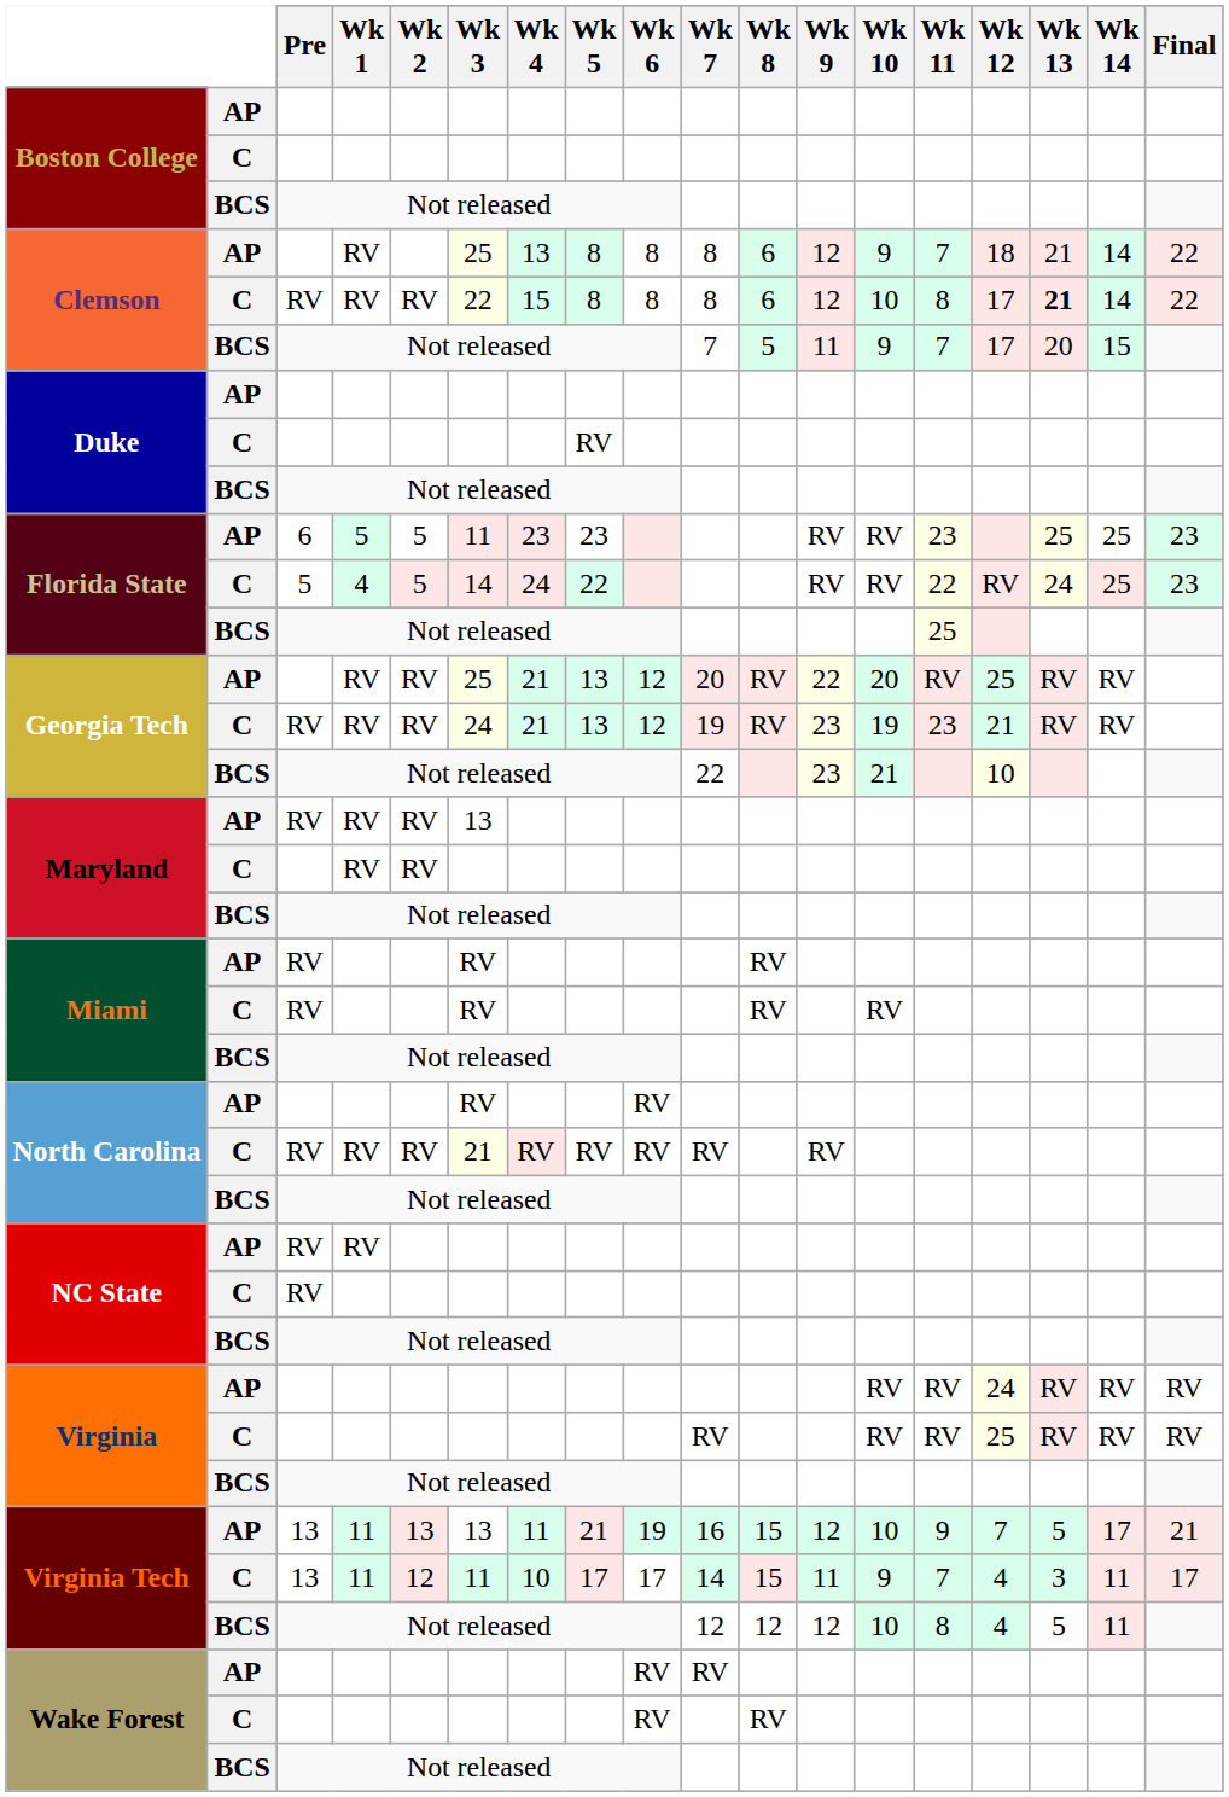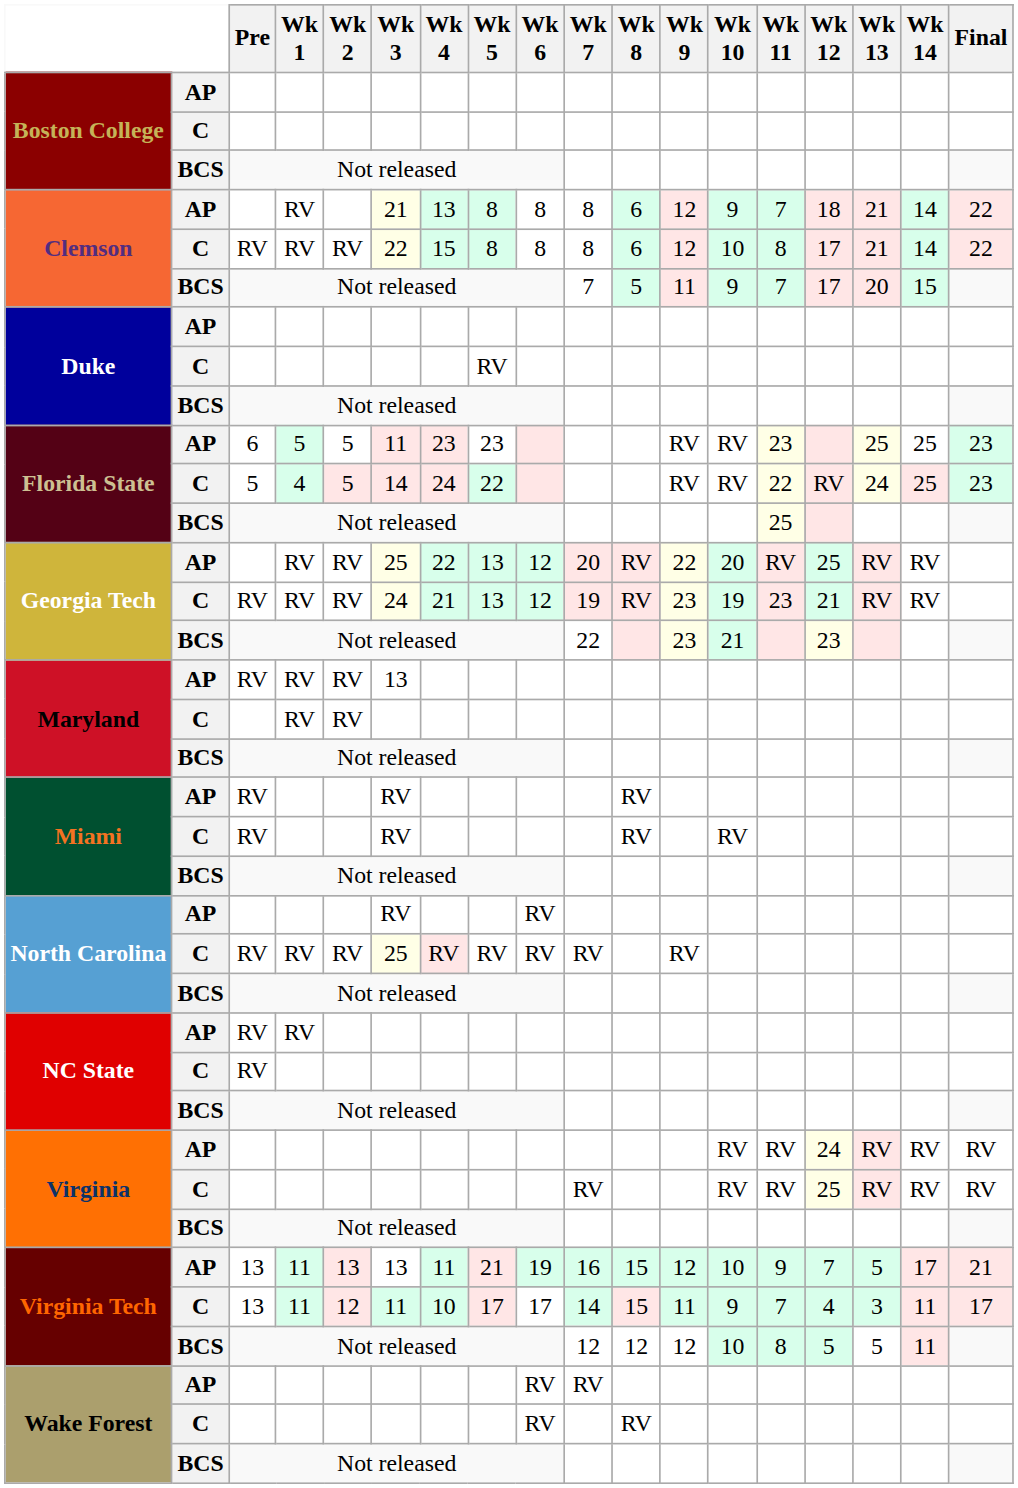 <table class="wikitable" style="white-space:nowrap;font-size:90%;">
 <tr>
 <th colspan=2 style="background:white; border-top-style:hidden; border-left-style:hidden;"> </th>
 <th>Pre</th>
 <th>Wk<br>1</th>
 <th>Wk<br>2</th>
 <th>Wk<br>3</th>
 <th>Wk<br>4</th>
 <th>Wk<br>5</th>
 <th>Wk<br>6</th>
 <th>Wk<br>7</th>
 <th>Wk<br>8</th>
 <th>Wk<br>9</th>
 <th>Wk<br>10</th>
 <th>Wk<br>11</th>
 <th>Wk<br>12</th>
 <th>Wk<br>13</th>
 <th>Wk<br>14</th>
 <th>Final</th>
 </tr>
 <tr "text-align:center;">
 <th rowspan=3 style="background:#8B0000; color:#C5B358;"><strong>Boston College</strong></th>
 <th>AP</th>
 <td style="background:#FFF;"></td>
 <td style="background:#FFF;"></td>
 <td style="background:#FFF;"></td>
 <td style="background:#FFF;"></td>
 <td style="background:#FFF;"></td>
 <td style="background:#FFF;"></td>
 <td style="background:#FFF;"></td>
 <td style="background:#FFF;"></td>
 <td style="background:#FFF;"></td>
 <td style="background:#FFF;"></td>
 <td style="background:#FFF;"></td>
 <td style="background:#FFF;"></td>
 <td style="background:#FFF;"></td>
 <td style="background:#FFF;"></td>
 <td style="background:#FFF;"></td>
 <td style="background:#FFF;"></td>
 </tr>
 <tr style="text-align:center;">
 <th>C</th>
 <td style="background:#FFF;"></td>
 <td style="background:#FFF;"></td>
 <td style="background:#FFF;"></td>
 <td style="background:#FFF;"></td>
 <td style="background:#FFF;"></td>
 <td style="background:#FFF;"></td>
 <td style="background:#FFF;"></td>
 <td style="background:#FFF;"></td>
 <td style="background:#FFF;"></td>
 <td style="background:#FFF;"></td>
 <td style="background:#FFF;"></td>
 <td style="background:#FFF;"></td>
 <td style="background:#FFF;"></td>
 <td style="background:#FFF;"></td>
 <td style="background:#FFF;"></td>
 <td style="background:#FFF;"></td>
 </tr>
 <tr style="text-align:center;">
 <th>BCS</th>
 <td colspan=7 align=center>Not released</td>
 <td style="background:#FFF;"> </td>
 <td style="background:#FFF;"></td>
 <td style="background:#FFF;"></td>
 <td style="background:#FFF;"></td>
 <td style="background:#FFF;"></td>
 <td style="background:#FFF;"></td>
 <td style="background:#FFF;"></td>
 <td style="background:#FFF;"></td>
 </tr>
 <tr style="text-align:center;">
 <th rowspan=3 style="background:#F66733; color:#522D80;"><strong>Clemson</strong></th>
 <th>AP</th>
 <td style="background:#FFF;"></td>
 <td style="background:#FFF;">RV</td>
 <td style="background:#FFF;"></td>
-<td style="background:#FFFFE6;">25</td>
+<td style="background:#FFFFE6;">21</td>
 <td style="background:#D8FFEB;">13</td>
 <td style="background:#D8FFEB;">8</td>
 <td style="background:#FFF;">8</td>
 <td style="background:#FFF;">8</td>
 <td style="background:#D8FFEB;">6</td>
 <td style="background:#FFE6E6;">12</td>
 <td style="background:#D8FFEB;">9</td>
 <td style="background:#D8FFEB;">7</td>
 <td style="background:#FFE6E6;">18</td>
 <td style="background:#FFE6E6;">21</td>
 <td style="background:#D8FFEB;">14</td>
 <td style="background:#FFE6E6;">22</td>
 </tr>
 <tr style="text-align:center;">
 <th>C</th>
 <td style="background:#FFF;">RV</td>
 <td style="background:#FFF;">RV</td>
 <td style="background:#FFF;">RV</td>
 <td style="background:#FFFFE6;">22</td>
 <td style="background:#D8FFEB;">15</td>
 <td style="background:#D8FFEB;">8</td>
 <td style="background:#FFF;">8</td>
 <td style="background:#FFF;">8</td>
 <td style="background:#D8FFEB;">6</td>
 <td style="background:#FFE6E6;">12</td>
 <td style="background:#D8FFEB;">10</td>
 <td style="background:#D8FFEB;">8</td>
 <td style="background:#FFE6E6;">17</td>
-<td style="background:#FFE6E6;"><strong>21</strong></td>
+<td style="background:#FFE6E6;">21</td>
 <td style="background:#D8FFEB;">14</td>
 <td style="background:#FFE6E6;">22</td>
 </tr>
 <tr style="text-align:center;">
 <th>BCS</th>
 <td colspan=7 align=center>Not released</td>
 <td style="background:#FFF;">7</td>
 <td style="background:#D8FFEB;">5</td>
 <td style="background:#FFE6E6;">11</td>
 <td style="background:#D8FFEB;">9</td>
 <td style="background:#D8FFEB;">7</td>
 <td style="background:#FFE6E6;">17</td>
 <td style="background:#FFE6E6;">20</td>
 <td style="background:#D8FFEB;">15</td>
 </tr>
 <tr style="text-align:center;">
 <th rowspan=3 style="background:#00009C; color:#FFFFFF;"><strong>Duke</strong></th>
 <th>AP</th>
 <td style="background:#FFF;"></td>
 <td style="background:#FFF;"></td>
 <td style="background:#FFF;"></td>
 <td style="background:#FFF;"></td>
 <td style="background:#FFF;"></td>
 <td style="background:#FFF;"></td>
 <td style="background:#FFF;"></td>
 <td style="background:#FFF;"></td>
 <td style="background:#FFF;"></td>
 <td style="background:#FFF;"></td>
 <td style="background:#FFF;"></td>
 <td style="background:#FFF;"></td>
 <td style="background:#FFF;"></td>
 <td style="background:#FFF;"></td>
 <td style="background:#FFF;"></td>
 <td style="background:#FFF;"></td>
 </tr>
 <tr style="text-align:center;">
 <th>C</th>
 <td style="background:#FFF;"></td>
 <td style="background:#FFF;"></td>
 <td style="background:#FFF;"></td>
 <td style="background:#FFF;"></td>
 <td style="background:#FFF;"></td>
 <td style="background:#FFF;">RV</td>
 <td style="background:#FFF;"></td>
 <td style="background:#FFF;"></td>
 <td style="background:#FFF;"></td>
 <td style="background:#FFF;"></td>
 <td style="background:#FFF;"></td>
 <td style="background:#FFF;"></td>
 <td style="background:#FFF;"></td>
 <td style="background:#FFF;"></td>
 <td style="background:#FFF;"></td>
 <td style="background:#FFF;"></td>
 </tr>
 <tr style="text-align:center;">
 <th>BCS</th>
 <td colspan=7 align=center>Not released</td>
 <td style="background:#FFF;"> </td>
 <td style="background:#FFF;"></td>
 <td style="background:#FFF;"></td>
 <td style="background:#FFF;"></td>
 <td style="background:#FFF;"></td>
 <td style="background:#FFF;"></td>
 <td style="background:#FFF;"></td>
 <td style="background:#FFF;"></td>
 </tr>
 <tr style="text-align:center;">
 <th rowspan=3 style="background:#540115; color:#CDC092;"><strong>Florida State</strong></th>
 <th>AP</th>
 <td style="background:#FFF;">6</td>
 <td style="background:#D8FFEB;">5</td>
 <td style="background:#FFF;">5</td>
 <td style="background:#FFE6E6;">11</td>
 <td style="background:#FFE6E6;">23</td>
 <td style="background:#FFF;">23</td>
 <td style="background:#FFE6E6;"></td>
 <td style="background:#FFF;"></td>
 <td style="background:#FFF;"></td>
 <td style="background:#FFF;">RV</td>
 <td style="background:#FFF;">RV</td>
 <td style="background:#FFFFE6;">23</td>
 <td style="background:#FFE6E6;"></td>
 <td style="background:#FFFFE6;">25</td>
 <td style="background:#FFF;">25</td>
 <td style="background:#D8FFEB;">23</td>
 </tr>
 <tr style="text-align:center;">
 <th>C</th>
 <td style="background:#FFF;">5</td>
 <td style="background:#D8FFEB;">4</td>
 <td style="background:#FFE6E6;">5</td>
 <td style="background:#FFE6E6;">14</td>
 <td style="background:#FFE6E6;">24</td>
 <td style="background:#D8FFEB;">22</td>
 <td style="background:#FFE6E6;"></td>
 <td style="background:#FFF;"></td>
 <td style="background:#FFF;"></td>
 <td style="background:#FFF;">RV</td>
 <td style="background:#FFF;">RV</td>
 <td style="background:#FFFFE6;">22</td>
 <td style="background:#FFE6E6;">RV</td>
 <td style="background:#FFFFE6;">24</td>
 <td style="background:#FFE6E6;">25</td>
 <td style="background:#D8FFEB;">23</td>
 </tr>
 <tr style="text-align:center;">
 <th>BCS</th>
 <td colspan=7 align=center>Not released</td>
 <td style="background:#FFF;"> </td>
 <td style="background:#FFF;"></td>
 <td style="background:#FFF;"></td>
 <td style="background:#FFF;"></td>
 <td style="background:#FFFFE6;">25</td>
 <td style="background:#FFE6E6;"></td>
 <td style="background:#FFF;"></td>
 <td style="background:#FFF;"></td>
 </tr>
 <tr style="text-align:center;">
 <th rowspan=3 style="background:#CFB53B; color:#FFFFFF;"><strong>Georgia Tech</strong></th>
 <th>AP</th>
 <td style="background:#FFF;"></td>
 <td style="background:#FFF;">RV</td>
 <td style="background:#FFF;">RV</td>
 <td style="background:#FFFFE6;">25</td>
-<td style="background:#D8FFEB;">21</td>
+<td style="background:#D8FFEB;">22</td>
 <td style="background:#D8FFEB;">13</td>
 <td style="background:#D8FFEB;">12</td>
 <td style="background:#FFE6E6;">20</td>
 <td style="background:#FFE6E6;">RV</td>
 <td style="background:#FFFFE6;">22</td>
 <td style="background:#D8FFEB;">20</td>
 <td style="background:#FFE6E6;">RV</td>
 <td style="background:#D8FFEB;">25</td>
 <td style="background:#FFE6E6;">RV</td>
 <td style="background:#FFF;">RV</td>
 <td style="background:#FFF;"></td>
 </tr>
 <tr style="text-align:center;">
 <th>C</th>
 <td style="background:#FFF;">RV</td>
 <td style="background:#FFF;">RV</td>
 <td style="background:#FFF;">RV</td>
 <td style="background:#FFFFE6;">24</td>
 <td style="background:#D8FFEB;">21</td>
 <td style="background:#D8FFEB;">13</td>
 <td style="background:#D8FFEB;">12</td>
 <td style="background:#FFE6E6;">19</td>
 <td style="background:#FFE6E6;">RV</td>
 <td style="background:#FFFFE6;">23</td>
 <td style="background:#D8FFEB;">19</td>
 <td style="background:#FFE6E6;">23</td>
 <td style="background:#D8FFEB;">21</td>
 <td style="background:#FFE6E6;">RV</td>
 <td style="background:#FFF;">RV</td>
 <td style="background:#FFF;"></td>
 </tr>
 <tr style="text-align:center;">
 <th>BCS</th>
 <td colspan=7 align=center>Not released</td>
 <td style="background:#FFF;">22</td>
 <td style="background:#FFE6E6;"></td>
 <td style="background:#FFFFE6;">23</td>
 <td style="background:#D8FFEB;">21</td>
 <td style="background:#FFE6E6;"></td>
-<td style="background:#FFFFE6;">10</td>
+<td style="background:#FFFFE6;">23</td>
 <td style="background:#FFE6E6;"></td>
 <td style="background:#FFF;"></td>
 </tr>
 <tr style="text-align:center;">
 <th rowspan=3 style="background:#CE1126; color:#000000;"><strong>Maryland</strong></th>
 <th>AP</th>
 <td style="background:#FFF;">RV</td>
 <td style="background:#FFF;">RV</td>
 <td style="background:#FFF;">RV</td>
 <td style="background:#FFF;">13</td>
 <td style="background:#FFF;"></td>
 <td style="background:#FFF;"></td>
 <td style="background:#FFF;"></td>
 <td style="background:#FFF;"></td>
 <td style="background:#FFF;"></td>
 <td style="background:#FFF;"></td>
 <td style="background:#FFF;"></td>
 <td style="background:#FFF;"></td>
 <td style="background:#FFF;"></td>
 <td style="background:#FFF;"></td>
 <td style="background:#FFF;"></td>
 <td style="background:#FFF;"></td>
 </tr>
 <tr style="text-align:center;">
 <th>C</th>
 <td style="background:#FFF;"></td>
 <td style="background:#FFF;">RV</td>
 <td style="background:#FFF;">RV</td>
 <td style="background:#FFF;"></td>
 <td style="background:#FFF;"></td>
 <td style="background:#FFF;"></td>
 <td style="background:#FFF;"></td>
 <td style="background:#FFF;"></td>
 <td style="background:#FFF;"></td>
 <td style="background:#FFF;"></td>
 <td style="background:#FFF;"></td>
 <td style="background:#FFF;"></td>
 <td style="background:#FFF;"></td>
 <td style="background:#FFF;"></td>
 <td style="background:#FFF;"></td>
 <td style="background:#FFF;"></td>
 </tr>
 <tr style="text-align:center;">
 <th>BCS</th>
 <td colspan=7 align=center>Not released</td>
 <td style="background:#FFF;"> </td>
 <td style="background:#FFF;"></td>
 <td style="background:#FFF;"></td>
 <td style="background:#FFF;"></td>
 <td style="background:#FFF;"></td>
 <td style="background:#FFF;"></td>
 <td style="background:#FFF;"></td>
 <td style="background:#FFF;"></td>
 </tr>
 <tr style="text-align:center;">
 <th rowspan=3 style="background:#005030; color:#f47321;"><strong>Miami</strong></th>
 <th>AP</th>
 <td style="background:#FFF;">RV</td>
 <td style="background:#FFF;"></td>
 <td style="background:#FFF;"></td>
 <td style="background:#FFF;">RV</td>
 <td style="background:#FFF;"></td>
 <td style="background:#FFF;"></td>
 <td style="background:#FFF;"></td>
 <td style="background:#FFF;"></td>
 <td style="background:#FFF;">RV</td>
 <td style="background:#FFF;"></td>
 <td style="background:#FFF;"></td>
 <td style="background:#FFF;"></td>
 <td style="background:#FFF;"></td>
 <td style="background:#FFF;"></td>
 <td style="background:#FFF;"></td>
 <td style="background:#FFF;"></td>
 </tr>
 <tr style="text-align:center;">
 <th>C</th>
 <td style="background:#FFF;">RV</td>
 <td style="background:#FFF;"></td>
 <td style="background:#FFF;"></td>
 <td style="background:#FFF;">RV</td>
 <td style="background:#FFF;"></td>
 <td style="background:#FFF;"></td>
 <td style="background:#FFF;"></td>
 <td style="background:#FFF;"></td>
 <td style="background:#FFF;">RV</td>
 <td style="background:#FFF;"></td>
 <td style="background:#FFF;">RV</td>
 <td style="background:#FFF;"></td>
 <td style="background:#FFF;"></td>
 <td style="background:#FFF;"></td>
 <td style="background:#FFF;"></td>
 <td style="background:#FFF;"></td>
 </tr>
 <tr style="text-align:center;">
 <th>BCS</th>
 <td colspan=7 align=center>Not released</td>
 <td style="background:#FFF;"></td>
 <td style="background:#FFF;"></td>
 <td style="background:#FFF;"></td>
 <td style="background:#FFF;"></td>
 <td style="background:#FFF;"></td>
 <td style="background:#FFF;"></td>
 <td style="background:#FFF;"></td>
 <td style="background:#FFF;"></td>
 </tr>
 <tr style="text-align:center;">
 <th rowspan=3 style="background:#56A0D3; color:#FFFFFF;"><strong>North Carolina</strong></th>
 <th>AP</th>
 <td style="background:#FFF;"></td>
 <td style="background:#FFF;"></td>
 <td style="background:#FFF;"></td>
 <td style="background:#FFF;">RV</td>
 <td style="background:#FFF;"></td>
 <td style="background:#FFF;"></td>
 <td style="background:#FFF;">RV</td>
 <td style="background:#FFF;"></td>
 <td style="background:#FFF;"></td>
 <td style="background:#FFF;"></td>
 <td style="background:#FFF;"></td>
 <td style="background:#FFF;"></td>
 <td style="background:#FFF;"></td>
 <td style="background:#FFF;"></td>
 <td style="background:#FFF;"></td>
 <td style="background:#FFF;"></td>
 </tr>
 <tr style="text-align:center;">
 <th>C</th>
 <td style="background:#FFF;">RV</td>
 <td style="background:#FFF;">RV</td>
 <td style="background:#FFF;">RV</td>
-<td style="background:#FFFFE6;">21</td>
+<td style="background:#FFFFE6;">25</td>
 <td style="background:#FFE6E6;">RV</td>
 <td style="background:#FFF;">RV</td>
 <td style="background:#FFF;">RV</td>
 <td style="background:#FFF;">RV</td>
 <td style="background:#FFF;"></td>
 <td style="background:#FFF;">RV</td>
 <td style="background:#FFF;"></td>
 <td style="background:#FFF;"></td>
 <td style="background:#FFF;"></td>
 <td style="background:#FFF;"></td>
 <td style="background:#FFF;"></td>
 <td style="background:#FFF;"></td>
 </tr>
 <tr style="text-align:center;">
 <th>BCS</th>
 <td colspan=7 align=center>Not released</td>
 <td style="background:#FFF;"> </td>
 <td style="background:#FFF;"></td>
 <td style="background:#FFF;"></td>
 <td style="background:#FFF;"></td>
 <td style="background:#FFF;"></td>
 <td style="background:#FFF;"></td>
 <td style="background:#FFF;"></td>
 <td style="background:#FFF;"></td>
 </tr>
 <tr style="text-align:center;">
 <th rowspan=3 style="background:#e00000; color:#FFFFFF;"><strong>NC State</strong></th>
 <th>AP</th>
 <td style="background:#FFF;">RV</td>
 <td style="background:#FFF;">RV</td>
 <td style="background:#FFF;"></td>
 <td style="background:#FFF;"></td>
 <td style="background:#FFF;"></td>
 <td style="background:#FFF;"></td>
 <td style="background:#FFF;"></td>
 <td style="background:#FFF;"></td>
 <td style="background:#FFF;"></td>
 <td style="background:#FFF;"></td>
 <td style="background:#FFF;"></td>
 <td style="background:#FFF;"></td>
 <td style="background:#FFF;"></td>
 <td style="background:#FFF;"></td>
 <td style="background:#FFF;"></td>
 <td style="background:#FFF;"></td>
 </tr>
 <tr style="text-align:center;">
 <th>C</th>
 <td style="background:#FFF;">RV</td>
 <td style="background:#FFF;"></td>
 <td style="background:#FFF;"></td>
 <td style="background:#FFF;"></td>
 <td style="background:#FFF;"></td>
 <td style="background:#FFF;"></td>
 <td style="background:#FFF;"></td>
 <td style="background:#FFF;"></td>
 <td style="background:#FFF;"></td>
 <td style="background:#FFF;"></td>
 <td style="background:#FFF;"></td>
 <td style="background:#FFF;"></td>
 <td style="background:#FFF;"></td>
 <td style="background:#FFF;"></td>
 <td style="background:#FFF;"></td>
 <td style="background:#FFF;"></td>
 </tr>
 <tr style="text-align:center;">
 <th>BCS</th>
 <td colspan=7 align=center>Not released</td>
 <td style="background:#FFF;"> </td>
 <td style="background:#FFF;"></td>
 <td style="background:#FFF;"></td>
 <td style="background:#FFF;"></td>
 <td style="background:#FFF;"></td>
 <td style="background:#FFF;"></td>
 <td style="background:#FFF;"></td>
 <td style="background:#FFF;"></td>
 </tr>
 <tr style="text-align:center;">
 <th rowspan=3 style="background:#ff7003; color:#0d3268;"><strong>Virginia</strong></th>
 <th>AP</th>
 <td style="background:#FFF;"></td>
 <td style="background:#FFF;"></td>
 <td style="background:#FFF;"></td>
 <td style="background:#FFF;"></td>
 <td style="background:#FFF;"></td>
 <td style="background:#FFF;"></td>
 <td style="background:#FFF;"></td>
 <td style="background:#FFF;"></td>
 <td style="background:#FFF;"></td>
 <td style="background:#FFF;"></td>
 <td style="background:#FFF;">RV</td>
 <td style="background:#FFF;">RV</td>
 <td style="background:#FFFFE6;">24</td>
 <td style="background:#FFE6E6;">RV</td>
 <td style="background:#FFF;">RV</td>
 <td style="background:#FFF;">RV</td>
 </tr>
 <tr style="text-align:center;">
 <th>C</th>
 <td style="background:#FFF;"></td>
 <td style="background:#FFF;"></td>
 <td style="background:#FFF;"></td>
 <td style="background:#FFF;"></td>
 <td style="background:#FFF;"></td>
 <td style="background:#FFF;"></td>
 <td style="background:#FFF;"></td>
 <td style="background:#FFF;">RV</td>
 <td style="background:#FFF;"></td>
 <td style="background:#FFF;"></td>
 <td style="background:#FFF;">RV</td>
 <td style="background:#FFF;">RV</td>
 <td style="background:#FFFFE6;">25</td>
 <td style="background:#FFE6E6;">RV</td>
 <td style="background:#FFF;">RV</td>
 <td style="background:#FFF;">RV</td>
 </tr>
 <tr style="text-align:center;">
 <th>BCS</th>
 <td colspan=7 align=center>Not released</td>
 <td style="background:#FFF;"></td>
 <td style="background:#FFF;"></td>
 <td style="background:#FFF;"></td>
 <td style="background:#FFF;"></td>
 <td style="background:#FFF;"></td>
 <td style="background:#FFF;"></td>
 <td style="background:#FFF;"></td>
 <td style="background:#FFF;"></td>
 </tr>
 <tr style="text-align:center;">
 <th rowspan=3 style="background:#660000; color:#ff6600;"><strong>Virginia Tech</strong></th>
 <th>AP</th>
 <td style="background:#FFF;">13</td>
 <td style="background:#D8FFEB;">11</td>
 <td style="background:#FFE6E6;">13</td>
 <td style="background:#FFF;">13</td>
 <td style="background:#D8FFEB;">11</td>
 <td style="background:#FFE6E6;">21</td>
 <td style="background:#D8FFEB;">19</td>
 <td style="background:#D8FFEB;">16</td>
 <td style="background:#D8FFEB;">15</td>
 <td style="background:#D8FFEB;">12</td>
 <td style="background:#D8FFEB;">10</td>
 <td style="background:#D8FFEB;">9</td>
 <td style="background:#D8FFEB;">7</td>
 <td style="background:#D8FFEB;">5</td>
 <td style="background:#FFE6E6;">17</td>
 <td style="background:#FFE6E6;">21</td>
 </tr>
 <tr style="text-align:center;">
 <th>C</th>
 <td style="background:#FFF;">13</td>
 <td style="background:#D8FFEB;">11</td>
 <td style="background:#ffe6e6;">12</td>
 <td style="background:#d8ffeb;">11</td>
 <td style="background:#d8ffeb;">10</td>
 <td style="background:#ffe6e6;">17</td>
 <td style="background:#FFF;">17</td>
 <td style="background:#D8FFEB;">14</td>
 <td style="background:#FFE6E6;">15</td>
 <td style="background:#D8FFEB;">11</td>
 <td style="background:#D8FFEB;">9</td>
 <td style="background:#D8FFEB;">7</td>
 <td style="background:#D8FFEB;">4</td>
 <td style="background:#D8FFEB;">3</td>
 <td style="background:#FFE6E6;">11</td>
 <td style="background:#FFE6E6;">17</td>
 </tr>
 <tr style="text-align:center;">
 <th>BCS</th>
 <td colspan=7 align=center>Not released</td>
 <td style="background:#FFF;">12</td>
 <td style="background:#FFF;">12</td>
 <td style="background:#FFF;">12</td>
 <td style="background:#D8FFEB;">10</td>
 <td style="background:#D8FFEB;">8</td>
-<td style="background:#D8FFEB;">4</td>
+<td style="background:#D8FFEB;">5</td>
 <td style="background:#FFF;">5</td>
 <td style="background:#FFE6E6;">11</td>
 </tr>
 <tr style="text-align:center;">
 <th rowspan=3 style="background:#AB9F6D; color:#000000;"><strong>Wake Forest</strong></th>
 <th>AP</th>
 <td style="background:#FFF;"></td>
 <td style="background:#FFF;"></td>
 <td style="background:#FFF;"></td>
 <td style="background:#FFF;"></td>
 <td style="background:#FFF;"></td>
 <td style="background:#FFF;"></td>
 <td style="background:#FFF;">RV</td>
 <td style="background:#FFF;">RV</td>
 <td style="background:#FFF;"></td>
 <td style="background:#FFF;"></td>
 <td style="background:#FFF;"></td>
 <td style="background:#FFF;"></td>
 <td style="background:#FFF;"></td>
 <td style="background:#FFF;"></td>
 <td style="background:#FFF;"></td>
 <td style="background:#FFF;"></td>
 </tr>
 <tr style="text-align:center;">
 <th>C</th>
 <td style="background:#FFF;"></td>
 <td style="background:#FFF;"></td>
 <td style="background:#FFF;"></td>
 <td style="background:#FFF;"></td>
 <td style="background:#FFF;"></td>
 <td style="background:#FFF;"></td>
 <td style="background:#FFF;">RV</td>
 <td style="background:#FFF;"></td>
 <td style="background:#FFF;">RV</td>
 <td style="background:#FFF;"></td>
 <td style="background:#FFF;"></td>
 <td style="background:#FFF;"></td>
 <td style="background:#FFF;"></td>
 <td style="background:#FFF;"></td>
 <td style="background:#FFF;"></td>
 <td style="background:#FFF;"></td>
 </tr>
 <tr style="text-align:center;">
 <th>BCS</th>
 <td colspan=7 align=center>Not released</td>
 <td style="background:#FFF;"> </td>
 <td style="background:#FFF;"></td>
 <td style="background:#FFF;"></td>
 <td style="background:#FFF;"></td>
 <td style="background:#FFF;"></td>
 <td style="background:#FFF;"></td>
 <td style="background:#FFF;"></td>
 <td style="background:#FFF;"></td>
 </tr>
 </table>
